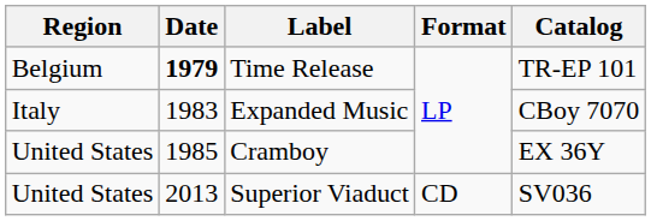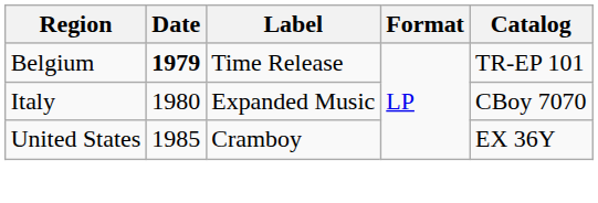 <table class="wikitable">
 <tr>
 <th>Region</th>
 <th>Date</th>
 <th>Label</th>
 <th>Format</th>
 <th>Catalog</th>
 </tr>
 <tr>
 <td>Belgium</td>
 <td><strong>1979</strong></td>
 <td>Time Release</td>
 <td rowspan="3"><a href='#'>LP</a></td>
 <td>TR-EP 101</td>
 </tr>
 <tr>
 <td>Italy</td>
-<td>1983</td>
+<td>1980</td>
 <td>Expanded Music</td>
 <td>CBoy 7070</td>
 </tr>
 <tr>
 <td>United States</td>
 <td>1985</td>
 <td>Cramboy</td>
 <td>EX 36Y</td>
 </tr>
-<tr>
-<td>United States</td>
-<td>2013</td>
-<td>Superior Viaduct</td>
-<td>CD</td>
-<td>SV036</td>
-</tr>
 </table>
